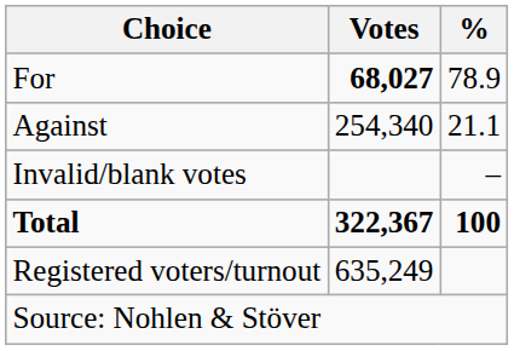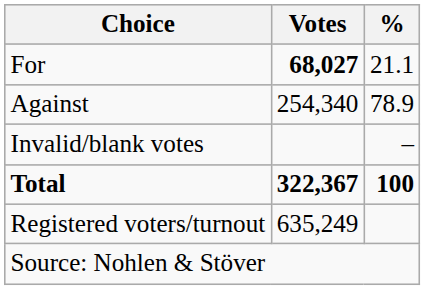 <table class=wikitable style=text-align:right>
 <tr>
 <th>Choice</th>
 <th>Votes</th>
 <th>%</th>
 </tr>
 <tr>
 <td align=left>For</td>
 <td><strong>68,027</strong></td>
-<td>78.9</td>
+<td>21.1</td>
 </tr>
 <tr>
 <td align=left>Against</td>
 <td>254,340</td>
-<td>21.1</td>
+<td>78.9</td>
 </tr>
 <tr>
 <td align=left>Invalid/blank votes</td>
 <td></td>
 <td>–</td>
 </tr>
 <tr>
 <td align=left><strong>Total</strong></td>
 <td><strong>322,367</strong></td>
 <td><strong>100</strong></td>
 </tr>
 <tr>
 <td align=left>Registered voters/turnout</td>
 <td>635,249</td>
 <td></td>
 </tr>
 <tr>
 <td align=left colspan=3>Source: Nohlen & Stöver</td>
 </tr>
 </table>
